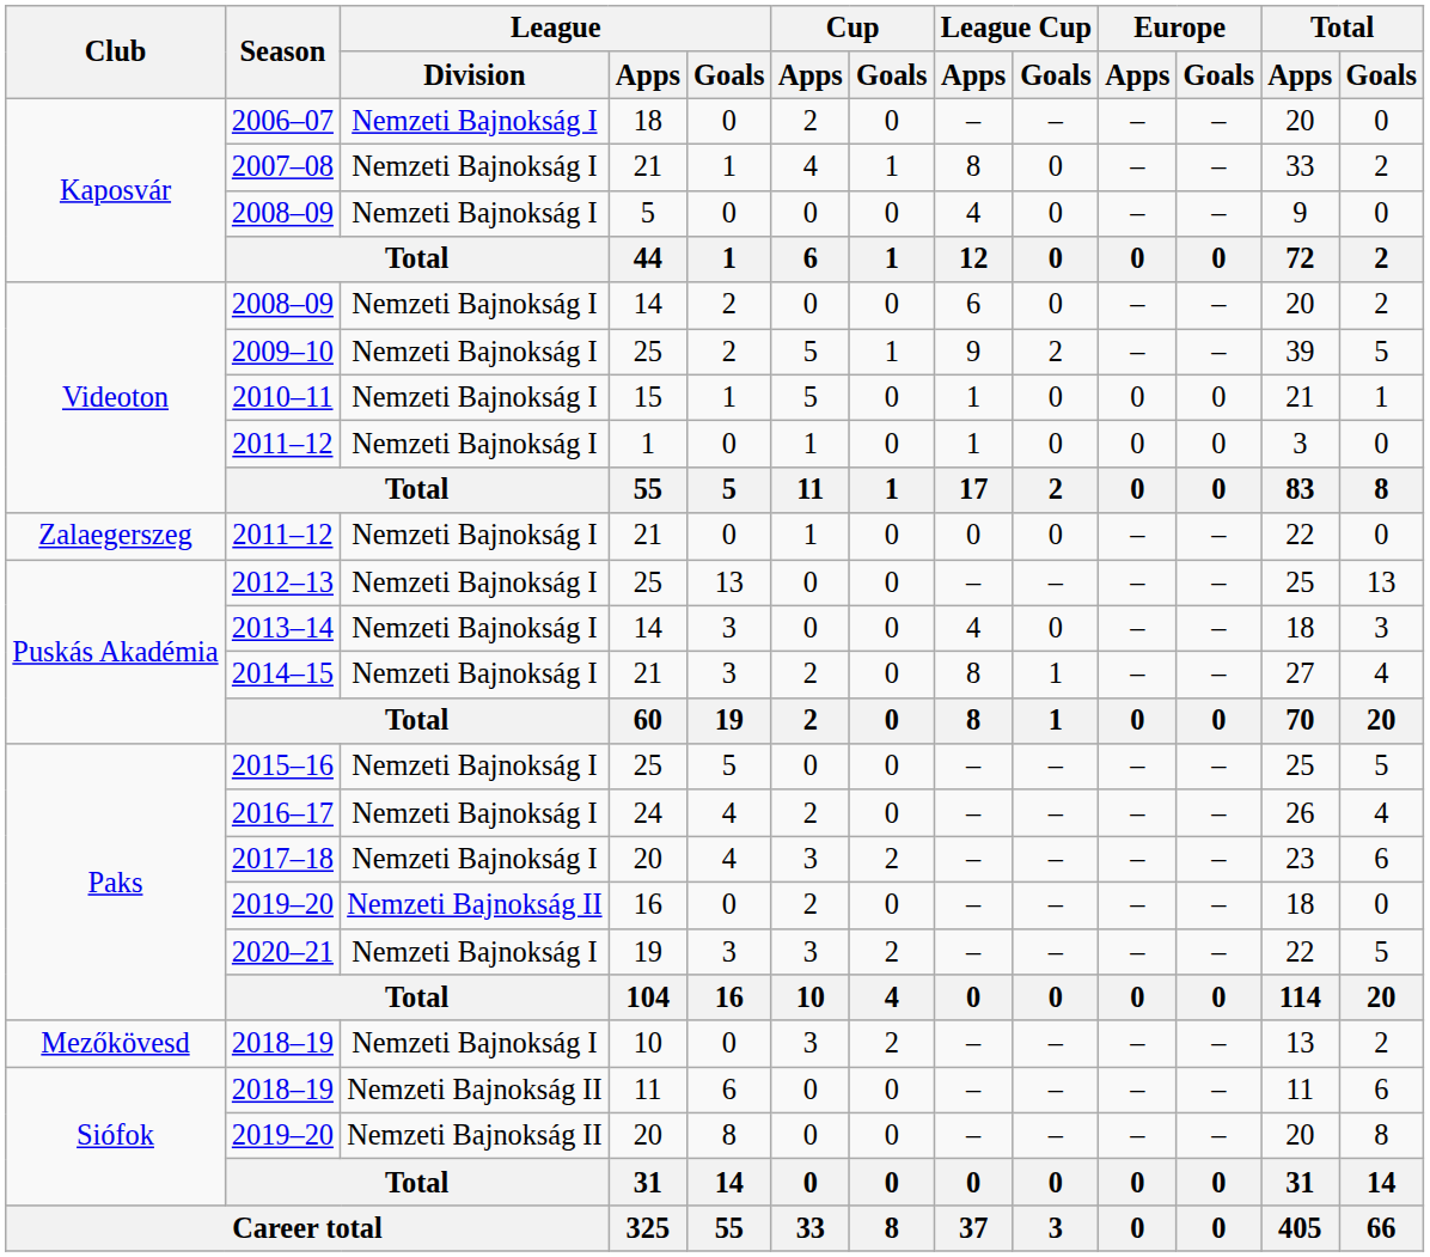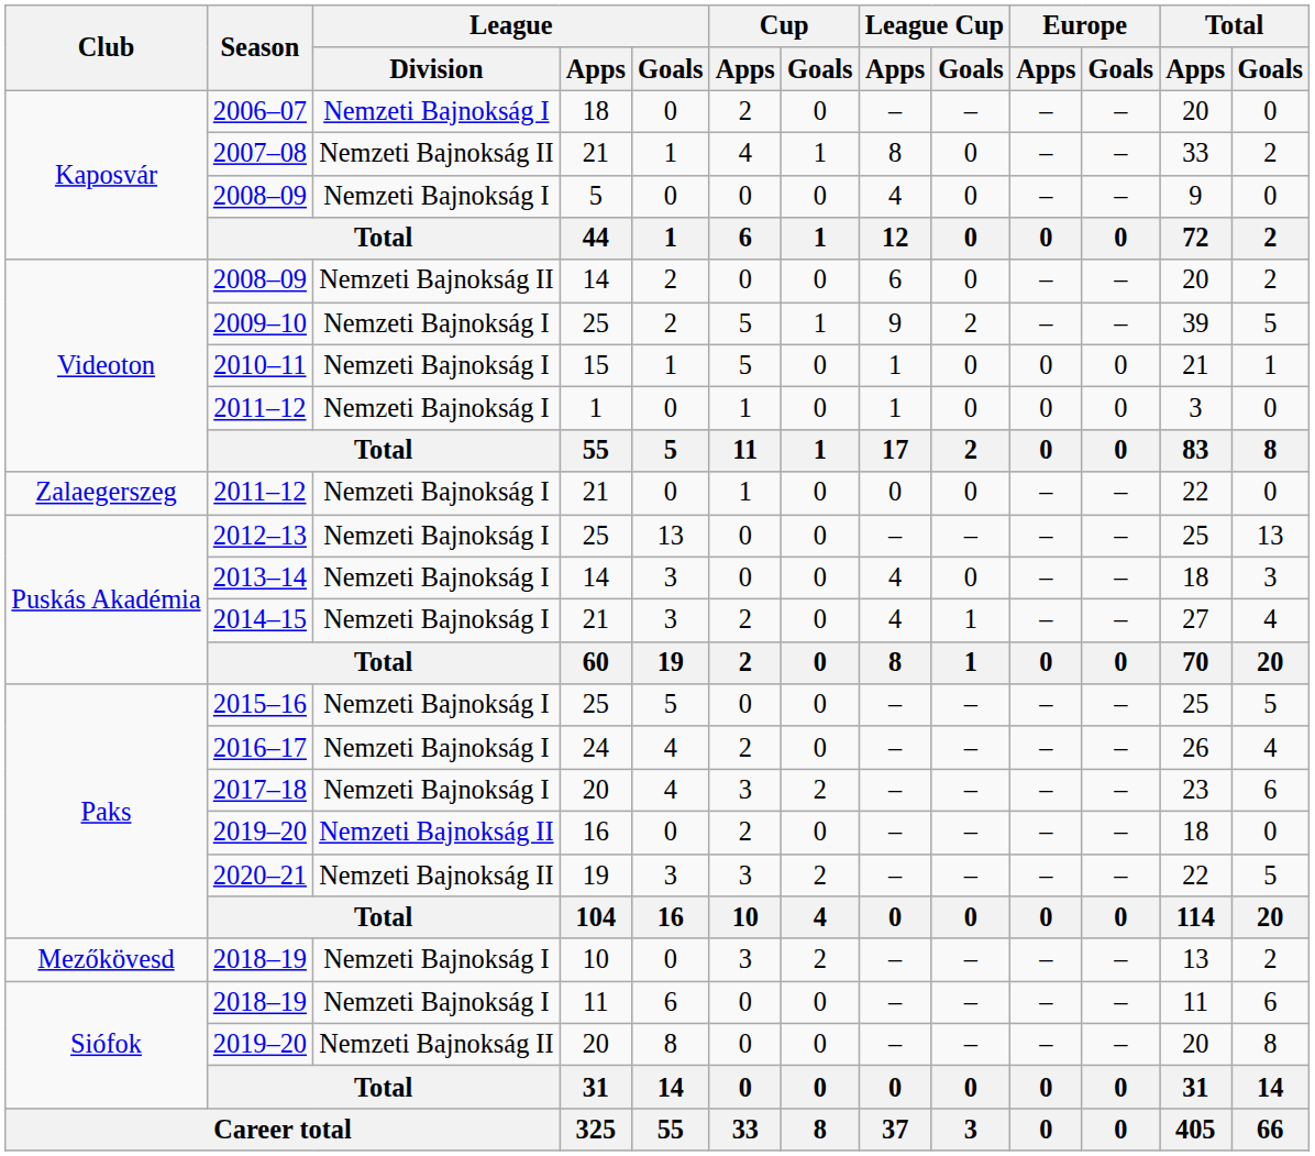 <table class="wikitable" style="text-align: center">
 <tr>
 <th rowspan="2">Club</th>
 <th rowspan="2">Season</th>
 <th colspan="3">League</th>
 <th colspan="2">Cup</th>
 <th colspan="2">League Cup</th>
 <th colspan="2">Europe</th>
 <th colspan="2">Total</th>
 </tr>
 <tr>
 <th>Division</th>
 <th>Apps</th>
 <th>Goals</th>
 <th>Apps</th>
 <th>Goals</th>
 <th>Apps</th>
 <th>Goals</th>
 <th>Apps</th>
 <th>Goals</th>
 <th>Apps</th>
 <th>Goals</th>
 </tr>
 <tr>
 <td rowspan="4"><a href='#'>Kaposvár</a></td>
 <td><a href='#'>2006–07</a></td>
 <td><a href='#'>Nemzeti Bajnokság I</a></td>
 <td>18</td>
 <td>0</td>
 <td>2</td>
 <td>0</td>
 <td>–</td>
 <td>–</td>
 <td>–</td>
 <td>–</td>
 <td>20</td>
 <td>0</td>
 </tr>
 <tr>
 <td><a href='#'>2007–08</a></td>
-<td>Nemzeti Bajnokság I</td>
+<td>Nemzeti Bajnokság II</td>
 <td>21</td>
 <td>1</td>
 <td>4</td>
 <td>1</td>
 <td>8</td>
 <td>0</td>
 <td>–</td>
 <td>–</td>
 <td>33</td>
 <td>2</td>
 </tr>
 <tr>
 <td><a href='#'>2008–09</a></td>
 <td>Nemzeti Bajnokság I</td>
 <td>5</td>
 <td>0</td>
 <td>0</td>
 <td>0</td>
 <td>4</td>
 <td>0</td>
 <td>–</td>
 <td>–</td>
 <td>9</td>
 <td>0</td>
 </tr>
 <tr>
 <th colspan="2">Total</th>
 <th>44</th>
 <th>1</th>
 <th>6</th>
 <th>1</th>
 <th>12</th>
 <th>0</th>
 <th>0</th>
 <th>0</th>
 <th>72</th>
 <th>2</th>
 </tr>
 <tr>
 <td rowspan="5"><a href='#'>Videoton</a></td>
 <td><a href='#'>2008–09</a></td>
-<td>Nemzeti Bajnokság I</td>
+<td>Nemzeti Bajnokság II</td>
 <td>14</td>
 <td>2</td>
 <td>0</td>
 <td>0</td>
 <td>6</td>
 <td>0</td>
 <td>–</td>
 <td>–</td>
 <td>20</td>
 <td>2</td>
 </tr>
 <tr>
 <td><a href='#'>2009–10</a></td>
 <td>Nemzeti Bajnokság I</td>
 <td>25</td>
 <td>2</td>
 <td>5</td>
 <td>1</td>
 <td>9</td>
 <td>2</td>
 <td>–</td>
 <td>–</td>
 <td>39</td>
 <td>5</td>
 </tr>
 <tr>
 <td><a href='#'>2010–11</a></td>
 <td>Nemzeti Bajnokság I</td>
 <td>15</td>
 <td>1</td>
 <td>5</td>
 <td>0</td>
 <td>1</td>
 <td>0</td>
 <td>0</td>
 <td>0</td>
 <td>21</td>
 <td>1</td>
 </tr>
 <tr>
 <td><a href='#'>2011–12</a></td>
 <td>Nemzeti Bajnokság I</td>
 <td>1</td>
 <td>0</td>
 <td>1</td>
 <td>0</td>
 <td>1</td>
 <td>0</td>
 <td>0</td>
 <td>0</td>
 <td>3</td>
 <td>0</td>
 </tr>
 <tr>
 <th colspan="2">Total</th>
 <th>55</th>
 <th>5</th>
 <th>11</th>
 <th>1</th>
 <th>17</th>
 <th>2</th>
 <th>0</th>
 <th>0</th>
 <th>83</th>
 <th>8</th>
 </tr>
 <tr>
 <td><a href='#'>Zalaegerszeg</a></td>
 <td><a href='#'>2011–12</a></td>
 <td>Nemzeti Bajnokság I</td>
 <td>21</td>
 <td>0</td>
 <td>1</td>
 <td>0</td>
 <td>0</td>
 <td>0</td>
 <td>–</td>
 <td>–</td>
 <td>22</td>
 <td>0</td>
 </tr>
 <tr>
 <td rowspan="4"><a href='#'>Puskás Akadémia</a></td>
 <td><a href='#'>2012–13</a></td>
 <td>Nemzeti Bajnokság I</td>
 <td>25</td>
 <td>13</td>
 <td>0</td>
 <td>0</td>
 <td>–</td>
 <td>–</td>
 <td>–</td>
 <td>–</td>
 <td>25</td>
 <td>13</td>
 </tr>
 <tr>
 <td><a href='#'>2013–14</a></td>
 <td>Nemzeti Bajnokság I</td>
 <td>14</td>
 <td>3</td>
 <td>0</td>
 <td>0</td>
 <td>4</td>
 <td>0</td>
 <td>–</td>
 <td>–</td>
 <td>18</td>
 <td>3</td>
 </tr>
 <tr>
 <td><a href='#'>2014–15</a></td>
 <td>Nemzeti Bajnokság I</td>
 <td>21</td>
 <td>3</td>
 <td>2</td>
 <td>0</td>
-<td>8</td>
+<td>4</td>
 <td>1</td>
 <td>–</td>
 <td>–</td>
 <td>27</td>
 <td>4</td>
 </tr>
 <tr>
 <th colspan="2">Total</th>
 <th>60</th>
 <th>19</th>
 <th>2</th>
 <th>0</th>
 <th>8</th>
 <th>1</th>
 <th>0</th>
 <th>0</th>
 <th>70</th>
 <th>20</th>
 </tr>
 <tr>
 <td rowspan="6"><a href='#'>Paks</a></td>
 <td><a href='#'>2015–16</a></td>
 <td>Nemzeti Bajnokság I</td>
 <td>25</td>
 <td>5</td>
 <td>0</td>
 <td>0</td>
 <td>–</td>
 <td>–</td>
 <td>–</td>
 <td>–</td>
 <td>25</td>
 <td>5</td>
 </tr>
 <tr>
 <td><a href='#'>2016–17</a></td>
 <td>Nemzeti Bajnokság I</td>
 <td>24</td>
 <td>4</td>
 <td>2</td>
 <td>0</td>
 <td>–</td>
 <td>–</td>
 <td>–</td>
 <td>–</td>
 <td>26</td>
 <td>4</td>
 </tr>
 <tr>
 <td><a href='#'>2017–18</a></td>
 <td>Nemzeti Bajnokság I</td>
 <td>20</td>
 <td>4</td>
 <td>3</td>
 <td>2</td>
 <td>–</td>
 <td>–</td>
 <td>–</td>
 <td>–</td>
 <td>23</td>
 <td>6</td>
 </tr>
 <tr>
 <td><a href='#'>2019–20</a></td>
 <td><a href='#'>Nemzeti Bajnokság II</a></td>
 <td>16</td>
 <td>0</td>
 <td>2</td>
 <td>0</td>
 <td>–</td>
 <td>–</td>
 <td>–</td>
 <td>–</td>
 <td>18</td>
 <td>0</td>
 </tr>
 <tr>
 <td><a href='#'>2020–21</a></td>
-<td>Nemzeti Bajnokság I</td>
+<td>Nemzeti Bajnokság II</td>
 <td>19</td>
 <td>3</td>
 <td>3</td>
 <td>2</td>
 <td>–</td>
 <td>–</td>
 <td>–</td>
 <td>–</td>
 <td>22</td>
 <td>5</td>
 </tr>
 <tr>
 <th colspan="2">Total</th>
 <th>104</th>
 <th>16</th>
 <th>10</th>
 <th>4</th>
 <th>0</th>
 <th>0</th>
 <th>0</th>
 <th>0</th>
 <th>114</th>
 <th>20</th>
 </tr>
 <tr>
 <td><a href='#'>Mezőkövesd</a></td>
 <td><a href='#'>2018–19</a></td>
 <td>Nemzeti Bajnokság I</td>
 <td>10</td>
 <td>0</td>
 <td>3</td>
 <td>2</td>
 <td>–</td>
 <td>–</td>
 <td>–</td>
 <td>–</td>
 <td>13</td>
 <td>2</td>
 </tr>
 <tr>
 <td rowspan="3"><a href='#'>Siófok</a></td>
 <td><a href='#'>2018–19</a></td>
-<td>Nemzeti Bajnokság II</td>
+<td>Nemzeti Bajnokság I</td>
 <td>11</td>
 <td>6</td>
 <td>0</td>
 <td>0</td>
 <td>–</td>
 <td>–</td>
 <td>–</td>
 <td>–</td>
 <td>11</td>
 <td>6</td>
 </tr>
 <tr>
 <td><a href='#'>2019–20</a></td>
 <td>Nemzeti Bajnokság II</td>
 <td>20</td>
 <td>8</td>
 <td>0</td>
 <td>0</td>
 <td>–</td>
 <td>–</td>
 <td>–</td>
 <td>–</td>
 <td>20</td>
 <td>8</td>
 </tr>
 <tr>
 <th colspan="2">Total</th>
 <th>31</th>
 <th>14</th>
 <th>0</th>
 <th>0</th>
 <th>0</th>
 <th>0</th>
 <th>0</th>
 <th>0</th>
 <th>31</th>
 <th>14</th>
 </tr>
 <tr>
 <th colspan="3">Career total</th>
 <th>325</th>
 <th>55</th>
 <th>33</th>
 <th>8</th>
 <th>37</th>
 <th>3</th>
 <th>0</th>
 <th>0</th>
 <th>405</th>
 <th>66</th>
 </tr>
 </table>
